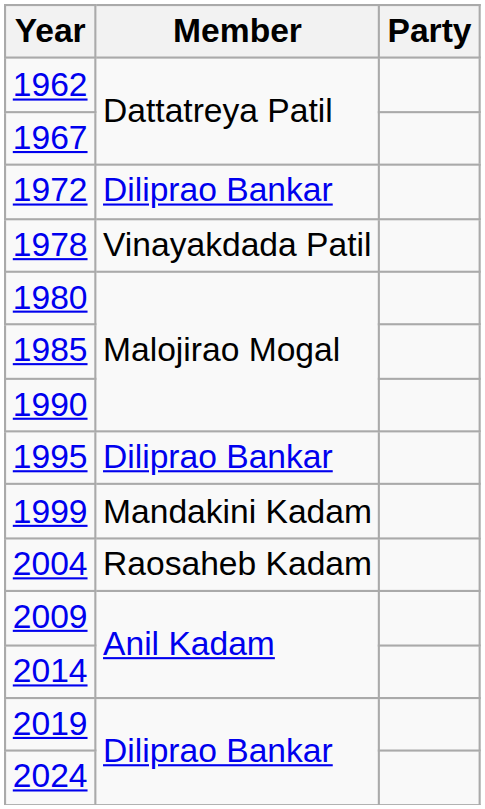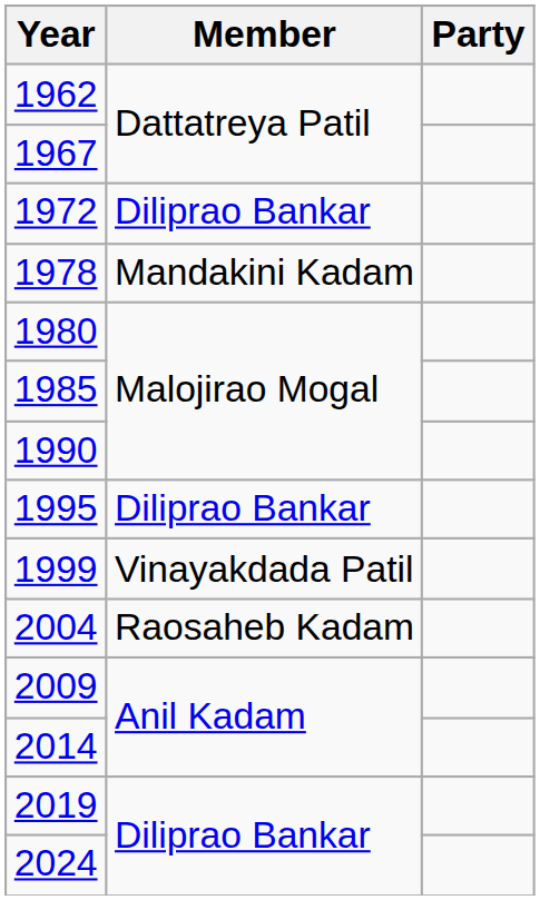 <table class = wikitable>
 <tr>
 <th>Year</th>
 <th>Member</th>
 <th colspan=2>Party</th>
 </tr>
 <tr>
 <td><a href='#'>1962</a></td>
 <td rowspan=2>Dattatreya Patil</td>
 <td></td>
 </tr>
 <tr>
 <td><a href='#'>1967</a></td>
 </tr>
 <tr>
 <td><a href='#'>1972</a></td>
 <td><a href='#'>Diliprao Bankar</a></td>
 <td></td>
 </tr>
 <tr>
 <td><a href='#'>1978</a></td>
-<td>Vinayakdada Patil</td>
+<td>Mandakini Kadam</td>
 <td></td>
 </tr>
 <tr>
 <td><a href='#'>1980</a></td>
 <td rowspan=3>Malojirao Mogal</td>
 <td></td>
 </tr>
 <tr>
 <td><a href='#'>1985</a></td>
 <td></td>
 </tr>
 <tr>
 <td><a href='#'>1990</a></td>
 <td></td>
 </tr>
 <tr>
 <td><a href='#'>1995</a></td>
 <td><a href='#'>Diliprao Bankar</a></td>
 <td></td>
 </tr>
 <tr>
 <td><a href='#'>1999</a></td>
-<td>Mandakini Kadam</td>
+<td>Vinayakdada Patil</td>
 </tr>
 <tr>
 <td><a href='#'>2004</a></td>
 <td>Raosaheb Kadam</td>
 <td></td>
 </tr>
 <tr>
 <td><a href='#'>2009</a></td>
 <td rowspan=2><a href='#'>Anil Kadam</a></td>
 <td></td>
 </tr>
 <tr>
 <td><a href='#'>2014</a></td>
 </tr>
 <tr>
 <td><a href='#'>2019</a></td>
 <td rowspan=2><a href='#'>Diliprao Bankar</a></td>
 <td></td>
 </tr>
 <tr>
 <td><a href='#'>2024</a></td>
 </tr>
 </table>
